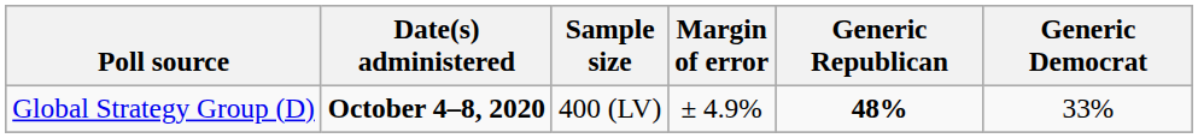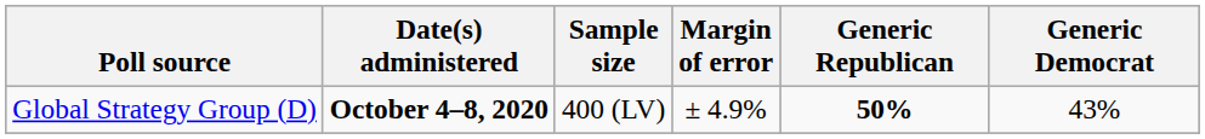 <table class="wikitable" style="font-size:90%;text-align:center;">
 <tr valign=bottom>
 <th>Poll source</th>
 <th>Date(s)<br>administered</th>
 <th>Sample<br>size</th>
 <th>Margin<br>of error</th>
 <th style="width:100px;">Generic<br>Republican</th>
 <th style="width:100px;">Generic<br>Democrat</th>
 </tr>
 <tr>
 <td style="text-align:left;"><a href='#'>Global Strategy Group (D)</a></td>
 <td><strong>October 4–8, 2020</strong></td>
 <td>400 (LV)</td>
 <td>± 4.9%</td>
-<td><strong>48%</strong></td>
-<td>33%</td>
+<td><strong>50%</strong></td>
+<td>43%</td>
 </tr>
 </table>
